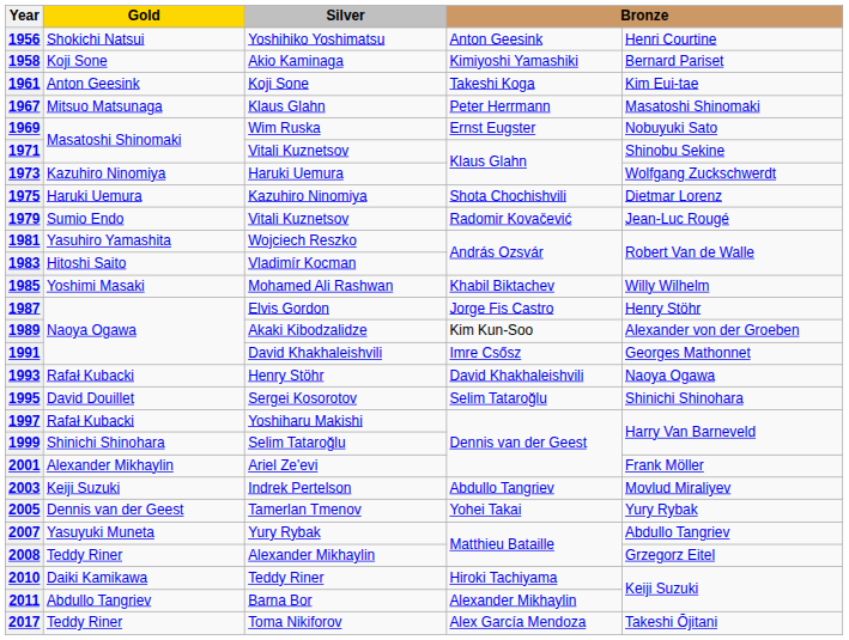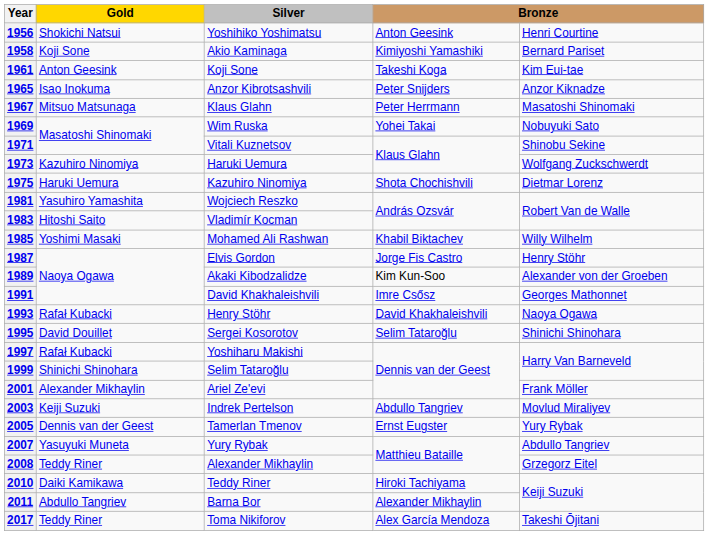 <table class=wikitable>
 <tr align=center>
 <th>Year</th>
 <td bgcolor=gold width=220><strong>Gold</strong></td>
 <td bgcolor=silver width=220><strong>Silver</strong></td>
 <td bgcolor=cc9966 colspan=2 width=440><strong>Bronze</strong></td>
 </tr>
 <tr>
 <th> <a href='#'>1956</a></th>
 <td> <a href='#'>Shokichi Natsui</a></td>
 <td> <a href='#'>Yoshihiko Yoshimatsu</a></td>
 <td> <a href='#'>Anton Geesink</a></td>
 <td> <a href='#'>Henri Courtine</a></td>
 </tr>
 <tr>
 <th> <a href='#'>1958</a></th>
 <td> <a href='#'>Koji Sone</a></td>
 <td> <a href='#'>Akio Kaminaga</a></td>
 <td> <a href='#'>Kimiyoshi Yamashiki</a></td>
 <td> <a href='#'>Bernard Pariset</a></td>
 </tr>
 <tr>
 <th> <a href='#'>1961</a></th>
 <td> <a href='#'>Anton Geesink</a></td>
 <td> <a href='#'>Koji Sone</a></td>
 <td> <a href='#'>Takeshi Koga</a></td>
 <td> <a href='#'>Kim Eui-tae</a></td>
 </tr>
 <tr>
+<th> <a href='#'>1965</a></th>
+<td> <a href='#'>Isao Inokuma</a></td>
+<td> <a href='#'>Anzor Kibrotsashvili</a></td>
+<td> <a href='#'>Peter Snijders</a></td>
+<td> <a href='#'>Anzor Kiknadze</a></td>
+</tr>
+<tr>
 <th> <a href='#'>1967</a></th>
 <td> <a href='#'>Mitsuo Matsunaga</a></td>
 <td> <a href='#'>Klaus Glahn</a></td>
 <td> <a href='#'>Peter Herrmann</a></td>
 <td> <a href='#'>Masatoshi Shinomaki</a></td>
 </tr>
 <tr>
 <th> <a href='#'>1969</a></th>
 <td rowspan=2> <a href='#'>Masatoshi Shinomaki</a></td>
 <td> <a href='#'>Wim Ruska</a></td>
-<td> <a href='#'>Ernst Eugster</a></td>
+<td> <a href='#'>Yohei Takai</a></td>
 <td> <a href='#'>Nobuyuki Sato</a></td>
 </tr>
 <tr>
 <th> <a href='#'>1971</a></th>
 <td> <a href='#'>Vitali Kuznetsov</a></td>
 <td rowspan=2> <a href='#'>Klaus Glahn</a></td>
 <td> <a href='#'>Shinobu Sekine</a></td>
 </tr>
 <tr>
 <th> <a href='#'>1973</a></th>
 <td> <a href='#'>Kazuhiro Ninomiya</a></td>
 <td> <a href='#'>Haruki Uemura</a></td>
 <td> <a href='#'>Wolfgang Zuckschwerdt</a></td>
 </tr>
 <tr>
 <th> <a href='#'>1975</a></th>
 <td> <a href='#'>Haruki Uemura</a></td>
 <td> <a href='#'>Kazuhiro Ninomiya</a></td>
 <td> <a href='#'>Shota Chochishvili</a></td>
 <td> <a href='#'>Dietmar Lorenz</a></td>
-</tr>
-<tr>
-<th> <a href='#'>1979</a></th>
-<td> <a href='#'>Sumio Endo</a></td>
-<td> <a href='#'>Vitali Kuznetsov</a></td>
-<td> <a href='#'>Radomir Kovačević</a></td>
-<td> <a href='#'>Jean-Luc Rougé</a></td>
 </tr>
 <tr>
 <th> <a href='#'>1981</a></th>
 <td> <a href='#'>Yasuhiro Yamashita</a></td>
 <td> <a href='#'>Wojciech Reszko</a></td>
 <td rowspan=2> <a href='#'>András Ozsvár</a></td>
 <td rowspan=2> <a href='#'>Robert Van de Walle</a></td>
 </tr>
 <tr>
 <th> <a href='#'>1983</a></th>
 <td> <a href='#'>Hitoshi Saito</a></td>
 <td> <a href='#'>Vladimír Kocman</a></td>
 </tr>
 <tr>
 <th> <a href='#'>1985</a></th>
 <td> <a href='#'>Yoshimi Masaki</a></td>
 <td> <a href='#'>Mohamed Ali Rashwan</a></td>
 <td> <a href='#'>Khabil Biktachev</a></td>
 <td> <a href='#'>Willy Wilhelm</a></td>
 </tr>
 <tr>
 <th> <a href='#'>1987</a></th>
 <td rowspan=3> <a href='#'>Naoya Ogawa</a></td>
 <td> <a href='#'>Elvis Gordon</a></td>
 <td> <a href='#'>Jorge Fis Castro</a></td>
 <td> <a href='#'>Henry Stöhr</a></td>
 </tr>
 <tr>
 <th> <a href='#'>1989</a></th>
 <td> <a href='#'>Akaki Kibodzalidze</a></td>
 <td> Kim Kun-Soo</td>
 <td> <a href='#'>Alexander von der Groeben</a></td>
 </tr>
 <tr>
 <th> <a href='#'>1991</a></th>
 <td> <a href='#'>David Khakhaleishvili</a></td>
 <td> <a href='#'>Imre Csősz</a></td>
 <td> <a href='#'>Georges Mathonnet</a></td>
 </tr>
 <tr>
 <th> <a href='#'>1993</a></th>
 <td> <a href='#'>Rafał Kubacki</a></td>
 <td> <a href='#'>Henry Stöhr</a></td>
 <td> <a href='#'>David Khakhaleishvili</a></td>
 <td> <a href='#'>Naoya Ogawa</a></td>
 </tr>
 <tr>
 <th> <a href='#'>1995</a></th>
 <td> <a href='#'>David Douillet</a></td>
 <td> <a href='#'>Sergei Kosorotov</a></td>
 <td> <a href='#'>Selim Tataroğlu</a></td>
 <td> <a href='#'>Shinichi Shinohara</a></td>
 </tr>
 <tr>
 <th> <a href='#'>1997</a></th>
 <td> <a href='#'>Rafał Kubacki</a></td>
 <td> <a href='#'>Yoshiharu Makishi</a></td>
 <td rowspan=3> <a href='#'>Dennis van der Geest</a></td>
 <td rowspan=2> <a href='#'>Harry Van Barneveld</a></td>
 </tr>
 <tr>
 <th> <a href='#'>1999</a></th>
 <td> <a href='#'>Shinichi Shinohara</a></td>
 <td> <a href='#'>Selim Tataroğlu</a></td>
 </tr>
 <tr>
 <th> <a href='#'>2001</a></th>
 <td> <a href='#'>Alexander Mikhaylin</a></td>
 <td> <a href='#'>Ariel Ze'evi</a></td>
 <td> <a href='#'>Frank Möller</a></td>
 </tr>
 <tr>
 <th> <a href='#'>2003</a></th>
 <td> <a href='#'>Keiji Suzuki</a></td>
 <td> <a href='#'>Indrek Pertelson</a></td>
 <td> <a href='#'>Abdullo Tangriev</a></td>
 <td> <a href='#'>Movlud Miraliyev</a></td>
 </tr>
 <tr>
 <th> <a href='#'>2005</a></th>
 <td> <a href='#'>Dennis van der Geest</a></td>
 <td> <a href='#'>Tamerlan Tmenov</a></td>
-<td> <a href='#'>Yohei Takai</a></td>
+<td> <a href='#'>Ernst Eugster</a></td>
 <td> <a href='#'>Yury Rybak</a></td>
 </tr>
 <tr>
 <th> <a href='#'>2007</a></th>
 <td> <a href='#'>Yasuyuki Muneta</a></td>
 <td> <a href='#'>Yury Rybak</a></td>
 <td rowspan=2> <a href='#'>Matthieu Bataille</a></td>
 <td> <a href='#'>Abdullo Tangriev</a></td>
 </tr>
 <tr>
 <th> <a href='#'>2008</a></th>
 <td> <a href='#'>Teddy Riner</a></td>
 <td> <a href='#'>Alexander Mikhaylin</a></td>
 <td> <a href='#'>Grzegorz Eitel</a></td>
 </tr>
 <tr>
 <th> <a href='#'>2010</a></th>
 <td> <a href='#'>Daiki Kamikawa</a></td>
 <td> <a href='#'>Teddy Riner</a></td>
 <td> <a href='#'>Hiroki Tachiyama</a></td>
 <td rowspan=2> <a href='#'>Keiji Suzuki</a></td>
 </tr>
 <tr>
 <th> <a href='#'>2011</a></th>
 <td> <a href='#'>Abdullo Tangriev</a></td>
 <td> <a href='#'>Barna Bor</a></td>
 <td> <a href='#'>Alexander Mikhaylin</a></td>
 </tr>
 <tr>
 <th> <a href='#'>2017</a></th>
 <td> <a href='#'>Teddy Riner</a></td>
 <td> <a href='#'>Toma Nikiforov</a></td>
 <td> <a href='#'>Alex García Mendoza</a></td>
 <td> <a href='#'>Takeshi Ōjitani</a></td>
 </tr>
 </table>
